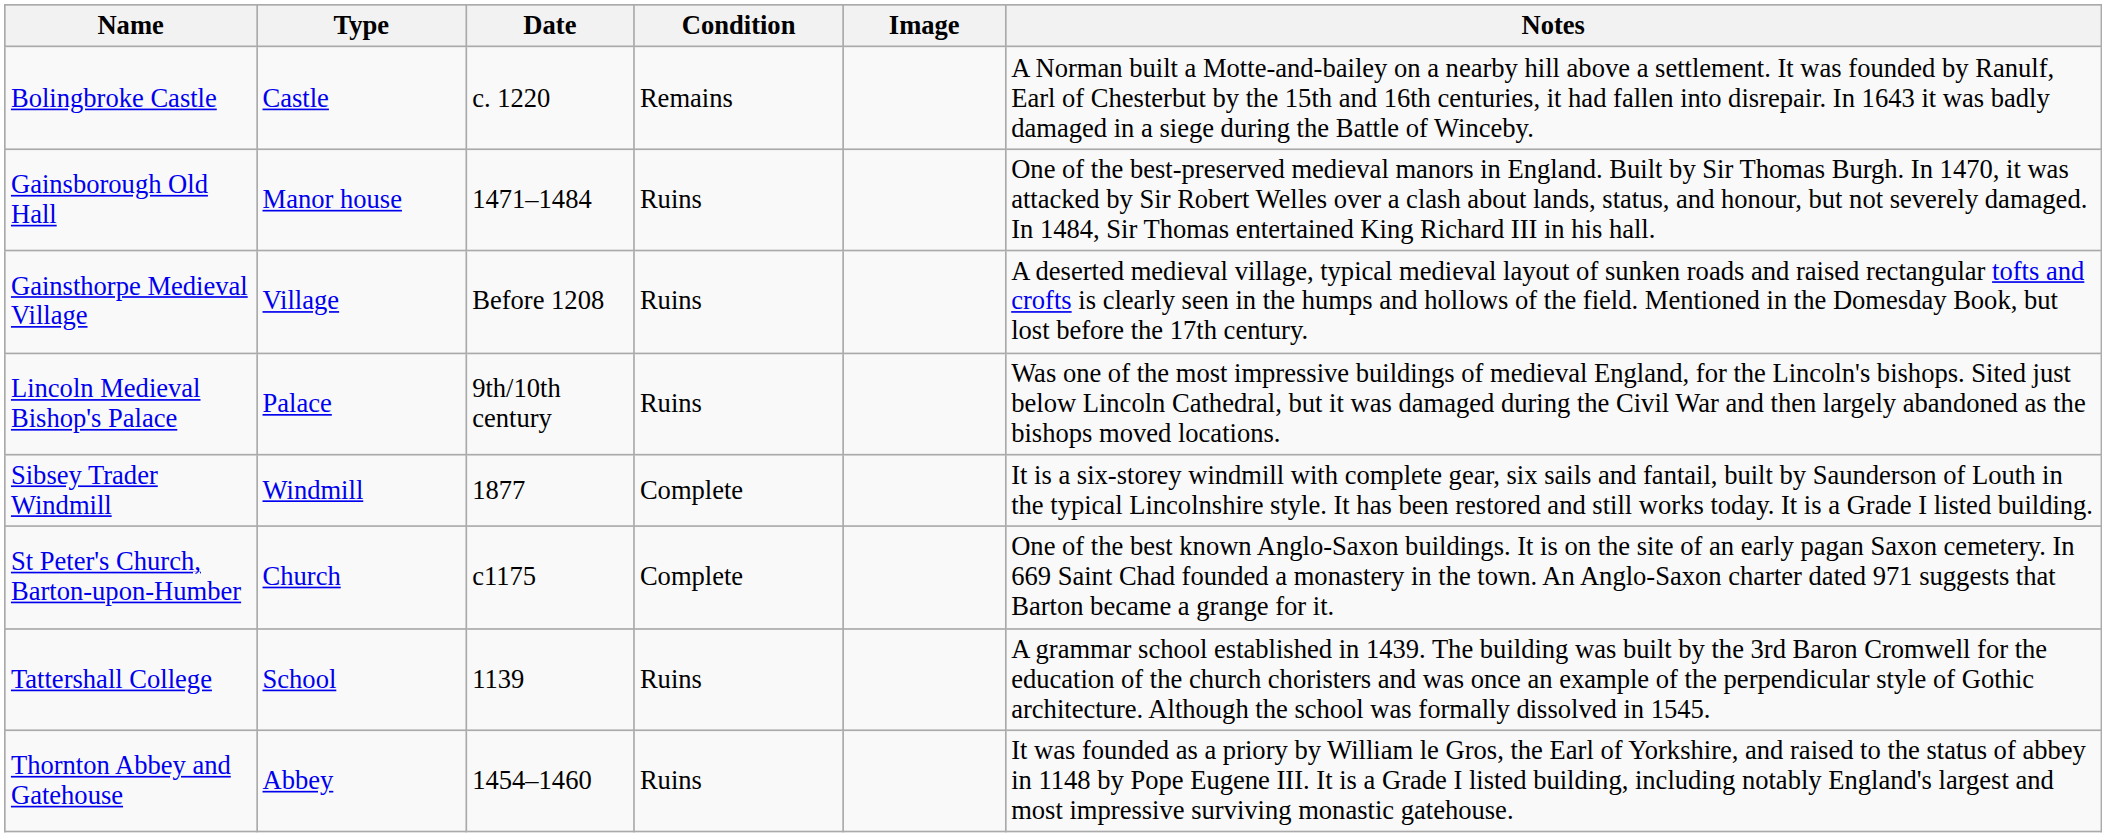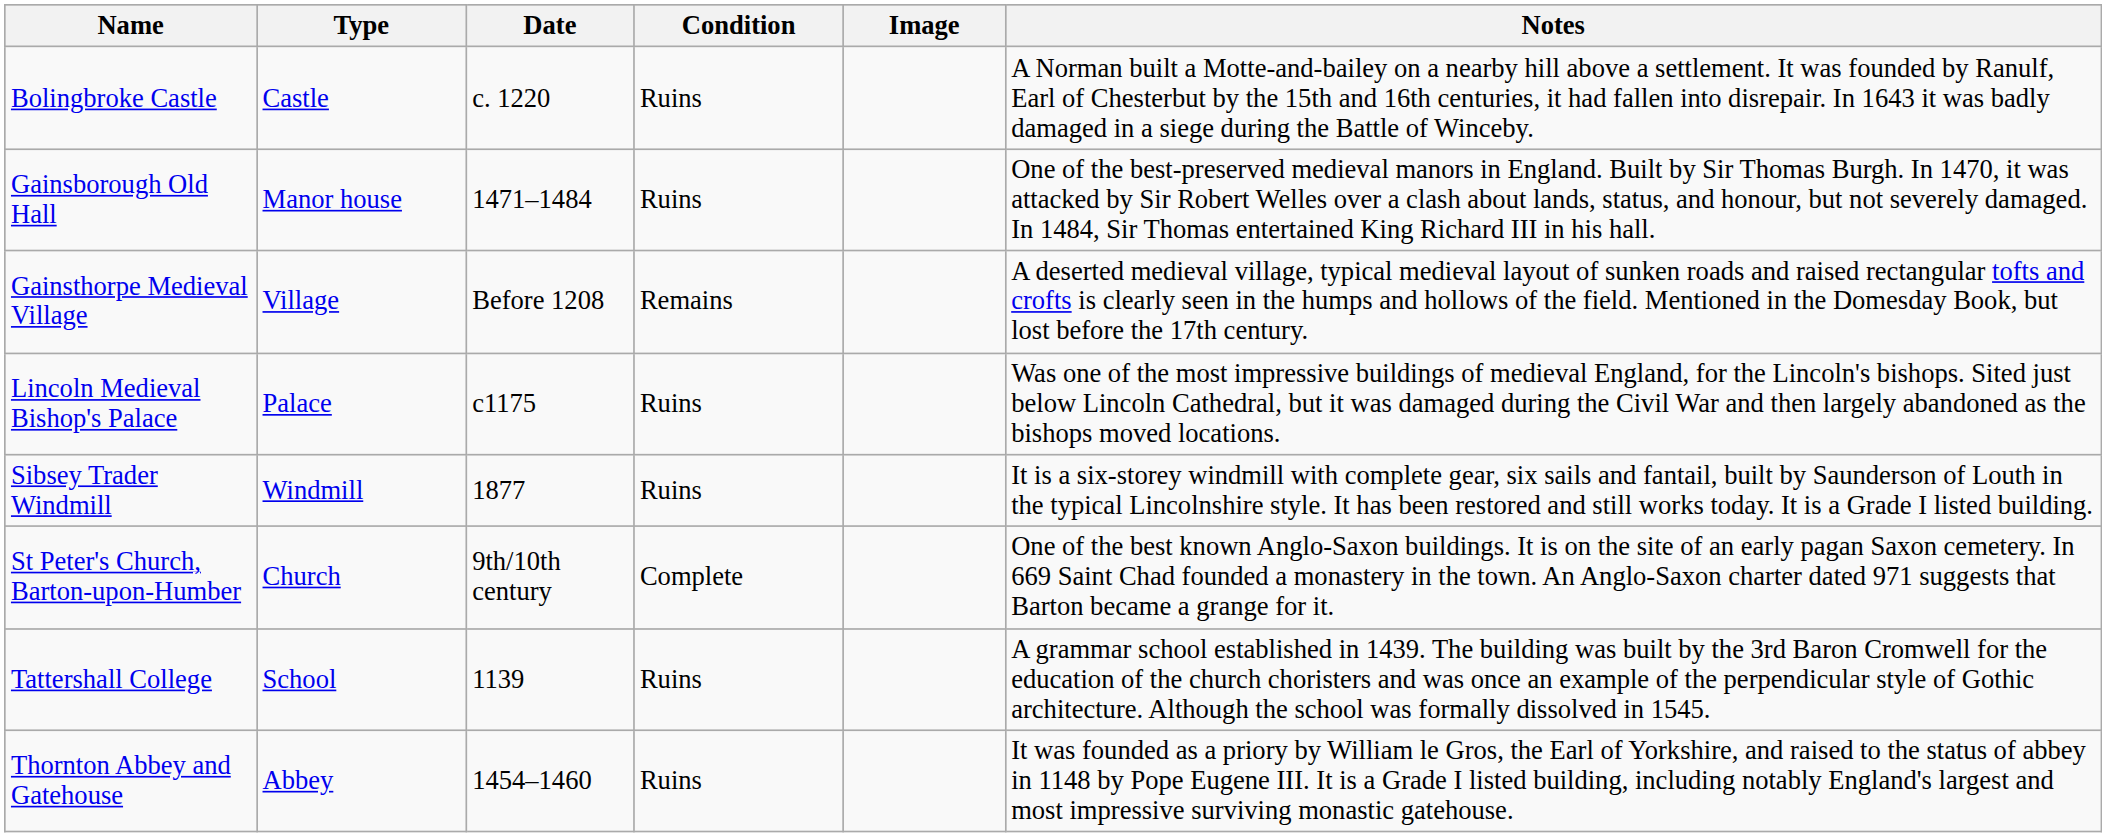 <table class="wikitable sortable" width="100%">
 <tr>
 <th width="12%">Name</th>
 <th width="10%">Type</th>
 <th width="8%">Date</th>
 <th width="10%">Condition</th>
 <th class="unsortable" width="90px">Image</th>
 <th class="unsortable">Notes</th>
 </tr>
 <tr>
 <td><a href='#'>Bolingbroke Castle</a></td>
 <td><a href='#'>Castle</a></td>
 <td>c. 1220</td>
-<td>Remains</td>
+<td>Ruins</td>
 <td></td>
 <td>A Norman built a Motte-and-bailey on a nearby hill above a settlement. It was founded by Ranulf, Earl of Chesterbut by the 15th and 16th centuries, it had fallen into disrepair. In 1643 it was badly damaged in a siege during the Battle of Winceby.</td>
 </tr>
 <tr>
 <td><a href='#'>Gainsborough Old Hall</a></td>
 <td><a href='#'>Manor house</a></td>
 <td>1471–1484</td>
 <td>Ruins</td>
 <td></td>
 <td>One of the best-preserved medieval manors in England. Built by Sir Thomas Burgh. In 1470, it was attacked by Sir Robert Welles over a clash about lands, status, and honour, but not severely damaged. In 1484, Sir Thomas entertained King Richard III in his hall.</td>
 </tr>
 <tr>
 <td><a href='#'>Gainsthorpe Medieval Village</a></td>
 <td><a href='#'>Village</a></td>
 <td>Before 1208</td>
-<td>Ruins</td>
+<td>Remains</td>
 <td></td>
 <td>A deserted medieval village, typical medieval layout of sunken roads and raised rectangular <a href='#'>tofts and crofts</a> is clearly seen in the humps and hollows of the field. Mentioned in the Domesday Book, but lost before the 17th century.</td>
 </tr>
 <tr>
 <td><a href='#'>Lincoln Medieval Bishop's Palace</a></td>
 <td><a href='#'>Palace</a></td>
-<td>9th/10th century</td>
+<td>c1175</td>
 <td>Ruins</td>
 <td></td>
 <td>Was one of the most impressive buildings of medieval England, for the Lincoln's bishops. Sited just below Lincoln Cathedral, but it was damaged during the Civil War and then largely abandoned as the bishops moved locations.</td>
 </tr>
 <tr>
 <td><a href='#'>Sibsey Trader Windmill</a></td>
 <td><a href='#'>Windmill</a></td>
 <td>1877</td>
-<td>Complete</td>
+<td>Ruins</td>
 <td></td>
 <td>It is a six-storey windmill with complete gear, six sails and fantail, built by Saunderson of Louth in the typical Lincolnshire style. It has been restored and still works today. It is a Grade I listed building.</td>
 </tr>
 <tr>
 <td><a href='#'>St Peter's Church, Barton-upon-Humber</a></td>
 <td><a href='#'>Church</a></td>
-<td>c1175</td>
+<td>9th/10th century</td>
 <td>Complete</td>
 <td></td>
 <td>One of the best known Anglo-Saxon buildings. It is on the site of an early pagan Saxon cemetery. In 669 Saint Chad founded a monastery in the town. An Anglo-Saxon charter dated 971 suggests that Barton became a grange for it.</td>
 </tr>
 <tr>
 <td><a href='#'>Tattershall College</a></td>
 <td><a href='#'>School</a></td>
 <td>1139</td>
 <td>Ruins</td>
 <td></td>
 <td>A grammar school established in 1439. The building was built by the 3rd Baron Cromwell for the education of the church choristers and was once an example of the perpendicular style of Gothic architecture. Although the school was formally dissolved in 1545.</td>
 </tr>
 <tr>
 <td><a href='#'>Thornton Abbey and Gatehouse</a></td>
 <td><a href='#'>Abbey</a></td>
 <td>1454–1460</td>
 <td>Ruins</td>
 <td></td>
 <td>It was founded as a priory by William le Gros, the Earl of Yorkshire, and raised to the status of abbey in 1148 by Pope Eugene III. It is a Grade I listed building, including notably England's largest and most impressive surviving monastic gatehouse.</td>
 </tr>
 </table>
